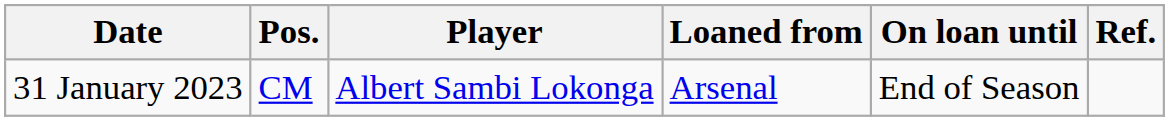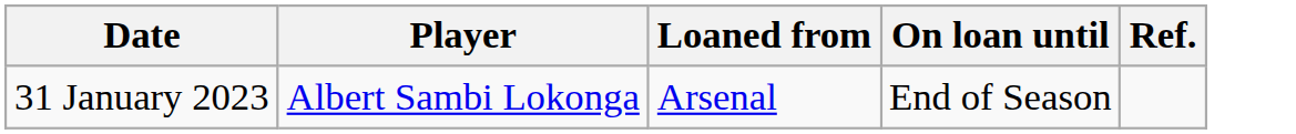 <table class="wikitable plainrowheaders">
 <tr>
 <th>Date</th>
-<th>Pos.</th>
 <th>Player</th>
 <th>Loaned from</th>
 <th>On loan until</th>
 <th>Ref.</th>
 </tr>
 <tr>
 <td>31 January 2023</td>
-<td><a href='#'>CM</a></td>
 <td> <a href='#'>Albert Sambi Lokonga</a></td>
 <td><a href='#'>Arsenal</a></td>
 <td>End of Season</td>
 <td></td>
 </tr>
 </table>
